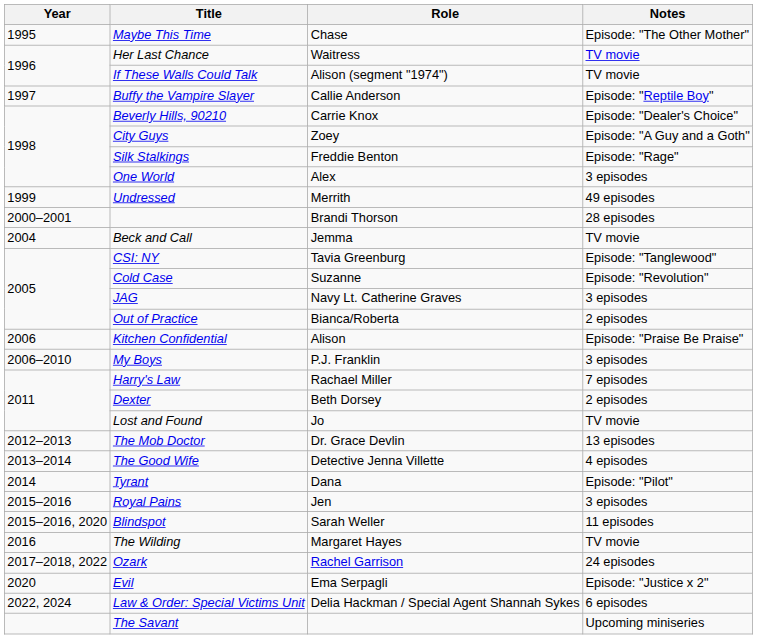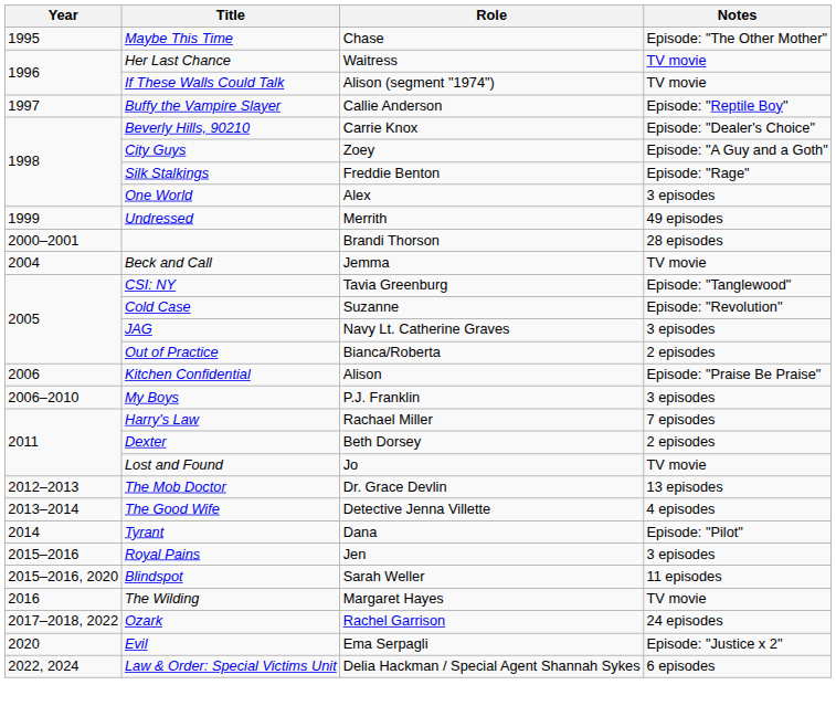 <table class="wikitable sortable">
 <tr>
 <th>Year</th>
 <th>Title</th>
 <th>Role</th>
 <th class="unsortable">Notes</th>
 </tr>
 <tr>
 <td>1995</td>
 <td><em><a href='#'>Maybe This Time</a></em></td>
 <td>Chase</td>
 <td>Episode: "The Other Mother"</td>
 </tr>
 <tr>
 <td rowspan="2">1996</td>
 <td><em>Her Last Chance</em></td>
 <td>Waitress</td>
 <td><a href='#'>TV movie</a></td>
 </tr>
 <tr>
 <td><em><a href='#'>If These Walls Could Talk</a></em></td>
 <td>Alison (segment "1974")</td>
 <td>TV movie</td>
 </tr>
 <tr>
 <td>1997</td>
 <td><em><a href='#'>Buffy the Vampire Slayer</a></em></td>
 <td>Callie Anderson</td>
 <td>Episode: "<a href='#'>Reptile Boy</a>"</td>
 </tr>
 <tr>
 <td rowspan="4">1998</td>
 <td><em><a href='#'>Beverly Hills, 90210</a></em></td>
 <td>Carrie Knox</td>
 <td>Episode: "Dealer's Choice"</td>
 </tr>
 <tr>
 <td><em><a href='#'>City Guys</a></em></td>
 <td>Zoey</td>
 <td>Episode: "A Guy and a Goth"</td>
 </tr>
 <tr>
 <td><em><a href='#'>Silk Stalkings</a></em></td>
 <td>Freddie Benton</td>
 <td>Episode: "Rage"</td>
 </tr>
 <tr>
 <td><em><a href='#'>One World</a></em></td>
 <td>Alex</td>
 <td>3 episodes</td>
 </tr>
 <tr>
 <td>1999</td>
 <td><em><a href='#'>Undressed</a></em></td>
 <td>Merrith</td>
 <td>49 episodes</td>
 </tr>
 <tr>
 <td>2000–2001</td>
 <td><em></em></td>
 <td>Brandi Thorson</td>
 <td>28 episodes</td>
 </tr>
 <tr>
 <td>2004</td>
 <td><em>Beck and Call</em></td>
 <td>Jemma</td>
 <td>TV movie</td>
 </tr>
 <tr>
 <td rowspan="4">2005</td>
 <td><em><a href='#'>CSI: NY</a></em></td>
 <td>Tavia Greenburg</td>
 <td>Episode: "Tanglewood"</td>
 </tr>
 <tr>
 <td><em><a href='#'>Cold Case</a></em></td>
 <td>Suzanne</td>
 <td>Episode: "Revolution"</td>
 </tr>
 <tr>
 <td><em><a href='#'>JAG</a></em></td>
 <td>Navy Lt. Catherine Graves</td>
 <td>3 episodes</td>
 </tr>
 <tr>
 <td><em><a href='#'>Out of Practice</a></em></td>
 <td>Bianca/Roberta</td>
 <td>2 episodes</td>
 </tr>
 <tr>
 <td>2006</td>
 <td><em><a href='#'>Kitchen Confidential</a></em></td>
 <td>Alison</td>
 <td>Episode: "Praise Be Praise"</td>
 </tr>
 <tr>
 <td>2006–2010</td>
 <td><em><a href='#'>My Boys</a></em></td>
 <td>P.J. Franklin</td>
 <td>3 episodes</td>
 </tr>
 <tr>
 <td rowspan="3">2011</td>
 <td><em><a href='#'>Harry's Law</a></em></td>
 <td>Rachael Miller</td>
 <td>7 episodes</td>
 </tr>
 <tr>
 <td><em><a href='#'>Dexter</a></em></td>
 <td>Beth Dorsey</td>
 <td>2 episodes</td>
 </tr>
 <tr>
 <td><em>Lost and Found</em></td>
 <td>Jo</td>
 <td>TV movie</td>
 </tr>
 <tr>
 <td>2012–2013</td>
 <td><em><a href='#'>The Mob Doctor</a></em></td>
 <td>Dr. Grace Devlin</td>
 <td>13 episodes</td>
 </tr>
 <tr>
 <td>2013–2014</td>
 <td><em><a href='#'>The Good Wife</a></em></td>
 <td>Detective Jenna Villette</td>
 <td>4 episodes</td>
 </tr>
 <tr>
 <td>2014</td>
 <td><em><a href='#'>Tyrant</a></em></td>
 <td>Dana</td>
 <td>Episode: "Pilot"</td>
 </tr>
 <tr>
 <td>2015–2016</td>
 <td><em><a href='#'>Royal Pains</a></em></td>
 <td>Jen</td>
 <td>3 episodes</td>
 </tr>
 <tr>
 <td>2015–2016, 2020</td>
 <td><em><a href='#'>Blindspot</a></em></td>
 <td>Sarah Weller</td>
 <td>11 episodes</td>
 </tr>
 <tr>
 <td>2016</td>
 <td><em>The Wilding</em></td>
 <td>Margaret Hayes</td>
 <td>TV movie</td>
 </tr>
 <tr>
 <td>2017–2018, 2022</td>
 <td><em><a href='#'>Ozark</a></em></td>
 <td><a href='#'>Rachel Garrison</a></td>
 <td>24 episodes</td>
 </tr>
 <tr>
 <td>2020</td>
 <td><em><a href='#'>Evil</a></em></td>
 <td>Ema Serpagli</td>
 <td>Episode: "Justice x 2"</td>
 </tr>
 <tr>
 <td>2022, 2024</td>
 <td><em><a href='#'>Law & Order: Special Victims Unit</a></em></td>
 <td>Delia Hackman / Special Agent Shannah Sykes</td>
 <td>6 episodes</td>
 </tr>
-<tr>
-<td></td>
-<td><em><a href='#'>The Savant</a></em></td>
-<td></td>
-<td>Upcoming miniseries</td>
-</tr>
 </table>
